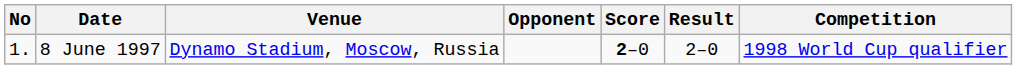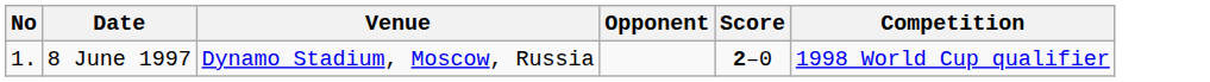 <table class="wikitable" style="font-size:100%;">
 <tr>
 <th>No</th>
 <th>Date</th>
 <th>Venue</th>
 <th>Opponent</th>
 <th>Score</th>
-<th>Result</th>
 <th>Competition</th>
 </tr>
 <tr>
 <td>1.</td>
 <td>8 June 1997</td>
 <td><a href='#'>Dynamo Stadium</a>, <a href='#'>Moscow</a>, Russia</td>
 <td></td>
 <td align=center><strong>2</strong>–0</td>
-<td align=center>2–0</td>
 <td><a href='#'>1998 World Cup qualifier</a></td>
 </tr>
 </table>
